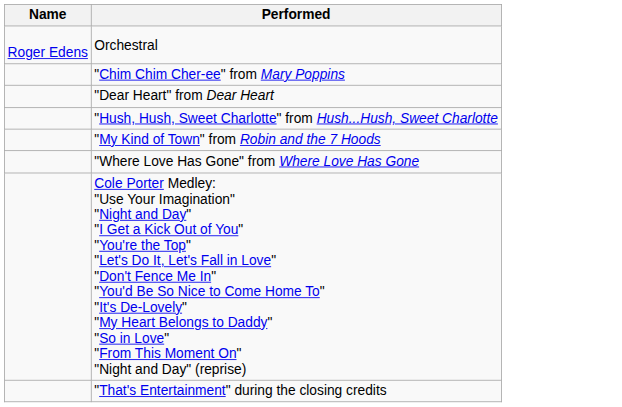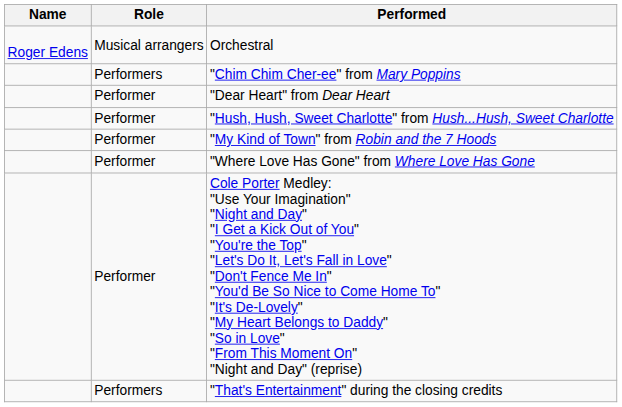 <table class="wikitable sortable">
 <tr>
 <th>Name</th>
+<th>Role</th>
 <th>Performed</th>
 </tr>
 <tr>
 <td><br><a href='#'>Roger Edens</a></td>
+<td>Musical arrangers</td>
 <td>Orchestral</td>
 </tr>
 <tr>
 <td></td>
+<td>Performers</td>
 <td>"<a href='#'>Chim Chim Cher-ee</a>" from <em><a href='#'>Mary Poppins</a></em></td>
 </tr>
 <tr>
 <td></td>
+<td>Performer</td>
 <td>"Dear Heart" from <em>Dear Heart</em></td>
 </tr>
 <tr>
 <td></td>
+<td>Performer</td>
 <td>"<a href='#'>Hush, Hush, Sweet Charlotte</a>" from <em><a href='#'>Hush...Hush, Sweet Charlotte</a></em></td>
 </tr>
 <tr>
 <td></td>
+<td>Performer</td>
 <td>"<a href='#'>My Kind of Town</a>" from <em><a href='#'>Robin and the 7 Hoods</a></em></td>
 </tr>
 <tr>
 <td></td>
+<td>Performer</td>
 <td>"Where Love Has Gone" from <em><a href='#'>Where Love Has Gone</a></em></td>
 </tr>
 <tr>
 <td></td>
+<td>Performer</td>
 <td><a href='#'>Cole Porter</a> Medley:<br>"Use Your Imagination"<br>"<a href='#'>Night and Day</a>"<br>"<a href='#'>I Get a Kick Out of You</a>"<br>"<a href='#'>You're the Top</a>"<br>"<a href='#'>Let's Do It, Let's Fall in Love</a>"<br>"<a href='#'>Don't Fence Me In</a>"<br>"<a href='#'>You'd Be So Nice to Come Home To</a>"<br>"<a href='#'>It's De-Lovely</a>"<br>"<a href='#'>My Heart Belongs to Daddy</a>"<br>"<a href='#'>So in Love</a>"<br>"<a href='#'>From This Moment On</a>"<br>"Night and Day" (reprise)</td>
 </tr>
 <tr>
 <td></td>
+<td>Performers</td>
 <td>"<a href='#'>That's Entertainment</a>" during the closing credits</td>
 </tr>
 </table>
